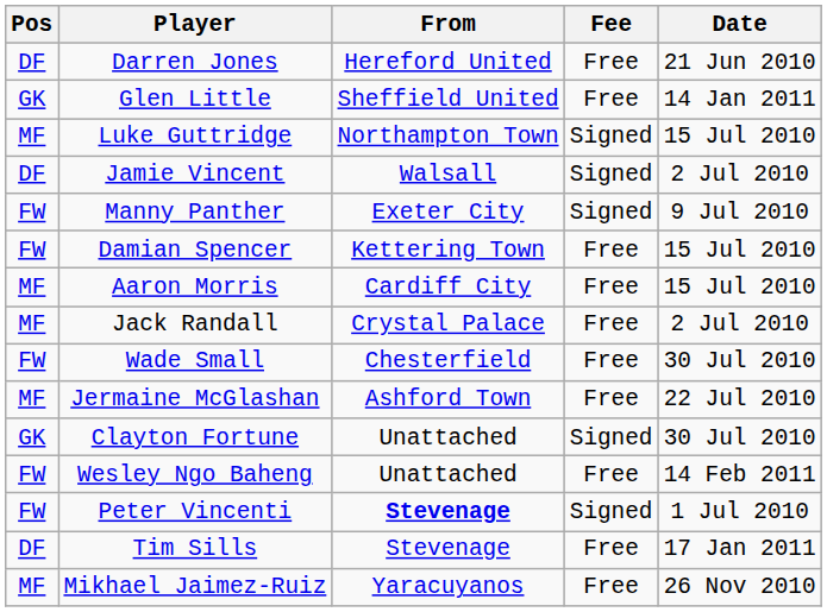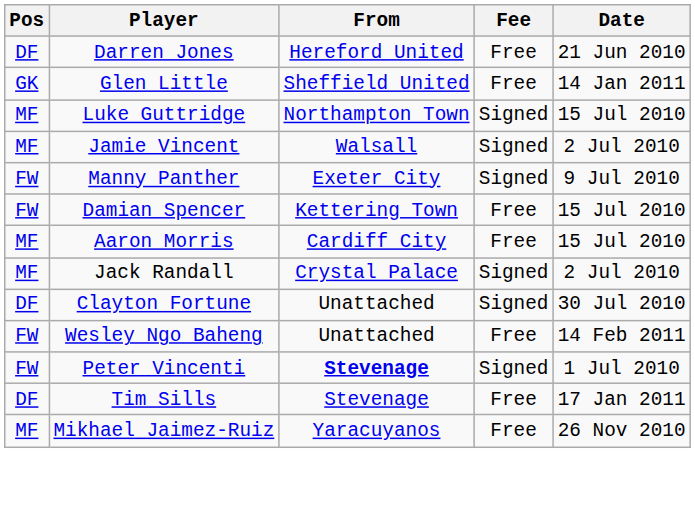 <table class="wikitable" style="text-align:center;">
 <tr>
 <th>Pos</th>
 <th>Player</th>
 <th>From</th>
 <th>Fee</th>
 <th>Date</th>
 </tr>
 <tr>
 <td><a href='#'>DF</a></td>
 <td> <a href='#'>Darren Jones</a></td>
 <td> <a href='#'>Hereford United</a></td>
 <td>Free</td>
 <td>21 Jun 2010</td>
 </tr>
 <tr>
 <td><a href='#'>GK</a></td>
 <td> <a href='#'>Glen Little</a></td>
 <td> <a href='#'>Sheffield United</a></td>
 <td>Free</td>
 <td>14 Jan 2011</td>
 </tr>
 <tr>
 <td><a href='#'>MF</a></td>
 <td> <a href='#'>Luke Guttridge</a></td>
 <td> <a href='#'>Northampton Town</a></td>
 <td>Signed</td>
 <td>15 Jul 2010</td>
 </tr>
 <tr>
-<td><a href='#'>DF</a></td>
+<td><a href='#'>MF</a></td>
 <td> <a href='#'>Jamie Vincent</a></td>
 <td> <a href='#'>Walsall</a></td>
 <td>Signed</td>
 <td>2 Jul 2010</td>
 </tr>
 <tr>
 <td><a href='#'>FW</a></td>
 <td> <a href='#'>Manny Panther</a></td>
 <td> <a href='#'>Exeter City</a></td>
 <td>Signed</td>
 <td>9 Jul 2010</td>
 </tr>
 <tr>
 <td><a href='#'>FW</a></td>
 <td> <a href='#'>Damian Spencer</a></td>
 <td> <a href='#'>Kettering Town</a></td>
 <td>Free</td>
 <td>15 Jul 2010</td>
 </tr>
 <tr>
 <td><a href='#'>MF</a></td>
 <td> <a href='#'>Aaron Morris</a></td>
 <td> <a href='#'>Cardiff City</a></td>
 <td>Free</td>
 <td>15 Jul 2010</td>
 </tr>
 <tr>
 <td><a href='#'>MF</a></td>
 <td> Jack Randall</td>
 <td> <a href='#'>Crystal Palace</a></td>
-<td>Free</td>
+<td>Signed</td>
 <td>2 Jul 2010</td>
 </tr>
 <tr>
-<td><a href='#'>FW</a></td>
-<td> <a href='#'>Wade Small</a></td>
-<td> <a href='#'>Chesterfield</a></td>
-<td>Free</td>
-<td>30 Jul 2010</td>
-</tr>
-<tr>
-<td><a href='#'>MF</a></td>
-<td> <a href='#'>Jermaine McGlashan</a></td>
-<td> <a href='#'>Ashford Town</a></td>
-<td>Free</td>
-<td>22 Jul 2010</td>
-</tr>
-<tr>
-<td><a href='#'>GK</a></td>
+<td><a href='#'>DF</a></td>
 <td> <a href='#'>Clayton Fortune</a></td>
 <td>Unattached</td>
 <td>Signed</td>
 <td>30 Jul 2010</td>
 </tr>
 <tr>
 <td><a href='#'>FW</a></td>
 <td> <a href='#'>Wesley Ngo Baheng</a></td>
 <td>Unattached</td>
 <td>Free</td>
 <td>14 Feb 2011</td>
 </tr>
 <tr>
 <td><a href='#'>FW</a></td>
 <td> <a href='#'>Peter Vincenti</a></td>
 <td><strong> <a href='#'>Stevenage</a></strong></td>
 <td>Signed</td>
 <td>1 Jul 2010</td>
 </tr>
 <tr>
 <td><a href='#'>DF</a></td>
 <td> <a href='#'>Tim Sills</a></td>
 <td> <a href='#'>Stevenage</a></td>
 <td>Free</td>
 <td>17 Jan 2011</td>
 </tr>
 <tr>
 <td><a href='#'>MF</a></td>
 <td> <a href='#'>Mikhael Jaimez-Ruiz</a></td>
 <td> <a href='#'>Yaracuyanos</a></td>
 <td>Free</td>
 <td>26 Nov 2010</td>
 </tr>
 </table>
